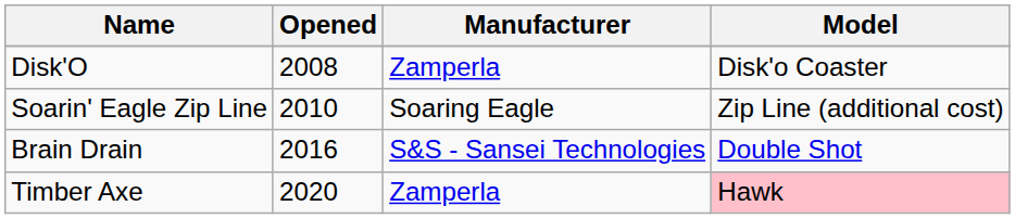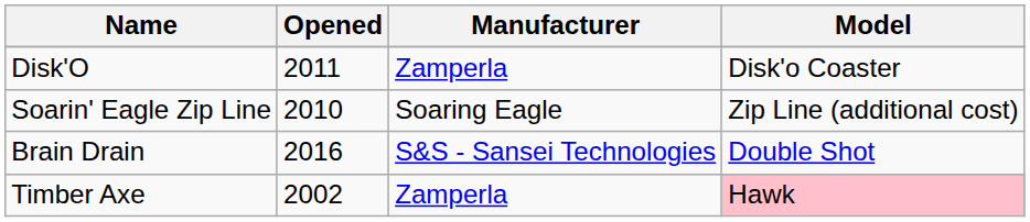 <table class="wikitable">
 <tr>
 <th>Name</th>
 <th>Opened</th>
 <th>Manufacturer</th>
 <th>Model</th>
 </tr>
 <tr>
 </tr>
 <tr>
 <td>Disk'O</td>
-<td>2008</td>
+<td>2011</td>
 <td><a href='#'>Zamperla</a></td>
 <td>Disk'o Coaster</td>
 </tr>
 <tr>
 <td>Soarin' Eagle Zip Line</td>
 <td>2010</td>
 <td>Soaring Eagle</td>
 <td>Zip Line (additional cost)</td>
 </tr>
 <tr>
 <td>Brain Drain</td>
 <td>2016</td>
 <td><a href='#'>S&S - Sansei Technologies</a></td>
 <td><a href='#'>Double Shot</a></td>
 </tr>
 <tr>
 <td>Timber Axe</td>
-<td>2020</td>
+<td>2002</td>
 <td><a href='#'>Zamperla</a></td>
 <td style="background: pink;">Hawk</td>
 </tr>
 </table>
